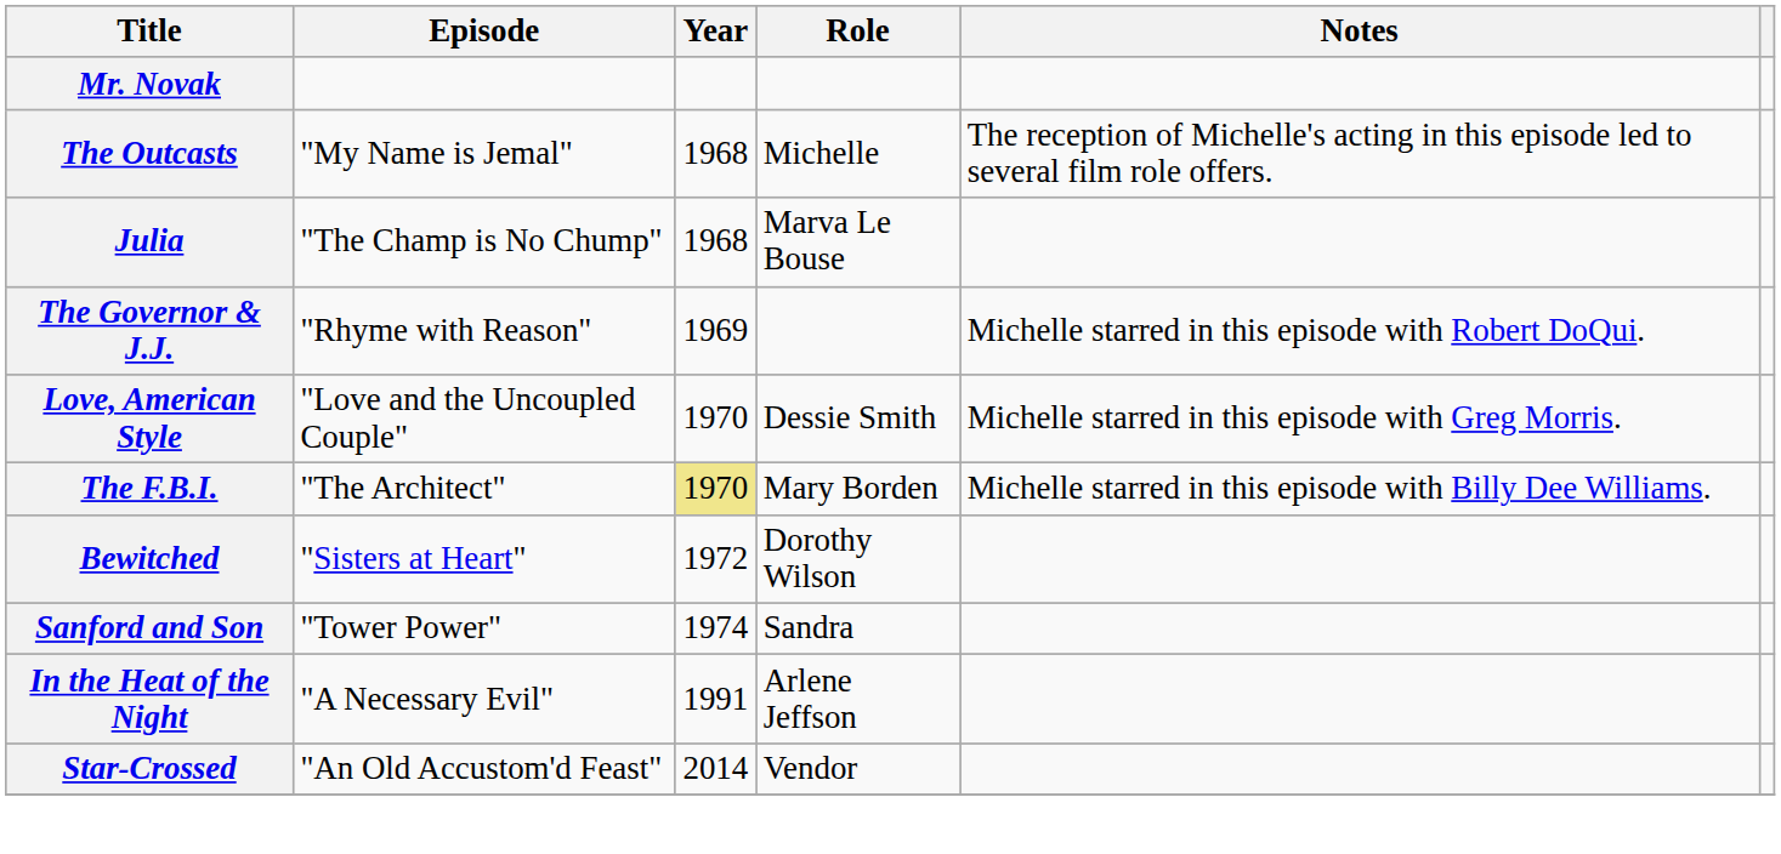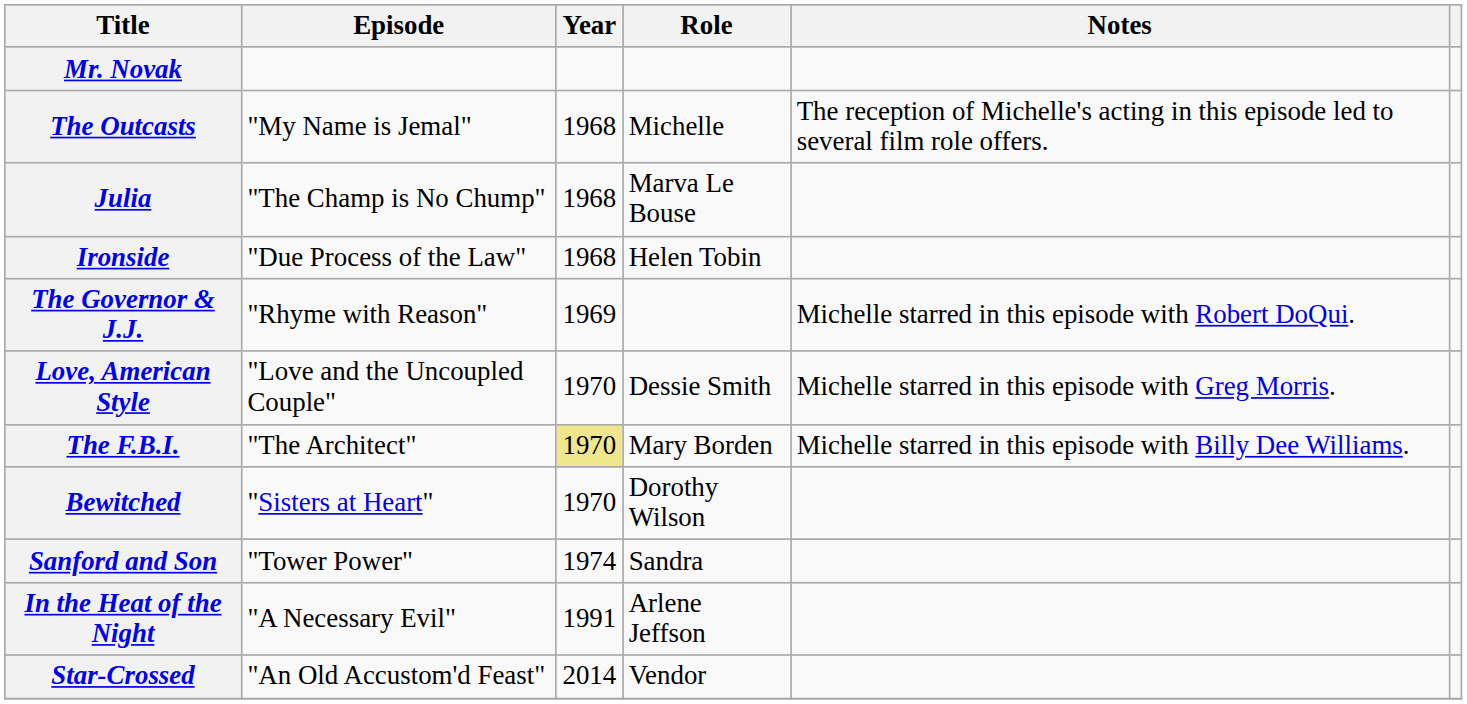 <table class="wikitable plainrowheaders sortable">
 <tr>
 <th scope="col">Title</th>
 <th scope="col">Episode</th>
 <th scope="col">Year</th>
 <th scope="col">Role</th>
 <th scope="col" class="unsortable">Notes</th>
 <th scope="col" class="unsortable"></th>
 </tr>
 <tr>
 <th scope=row><em><a href='#'>Mr. Novak</a></em></th>
 <td></td>
 <td></td>
 <td></td>
 <td></td>
 <td style="text-align:center;"></td>
 </tr>
 <tr>
 <th scope=row><em><a href='#'>The Outcasts</a></em></th>
 <td>"My Name is Jemal"</td>
 <td>1968</td>
 <td>Michelle</td>
 <td>The reception of Michelle's acting in this episode led to several film role offers.</td>
 <td style="text-align:center;"></td>
 </tr>
 <tr>
 <th scope=row><em><a href='#'>Julia</a></em></th>
 <td>"The Champ is No Chump"</td>
 <td>1968</td>
 <td>Marva Le Bouse</td>
 <td></td>
 <td style="text-align:center;"></td>
 </tr>
 <tr>
+<th scope=row><em><a href='#'>Ironside</a></em></th>
+<td>"Due Process of the Law"</td>
+<td>1968</td>
+<td>Helen Tobin</td>
+<td></td>
+<td style="text-align:center;"></td>
+</tr>
+<tr>
 <th scope=row><em><a href='#'>The Governor & J.J.</a></em></th>
 <td>"Rhyme with Reason"</td>
 <td>1969</td>
 <td></td>
 <td>Michelle starred in this episode with <a href='#'>Robert DoQui</a>.</td>
 <td style="text-align:center;"></td>
 </tr>
 <tr>
 <th scope=row><em><a href='#'>Love, American Style</a></em></th>
 <td>"Love and the Uncoupled Couple"</td>
 <td>1970</td>
 <td>Dessie Smith</td>
 <td>Michelle starred in this episode with <a href='#'>Greg Morris</a>.</td>
 <td style="text-align:center;"></td>
 </tr>
 <tr>
 <th scope=row><em><a href='#'>The F.B.I.</a></em></th>
 <td>"The Architect"</td>
 <td style="background: khaki;">1970</td>
 <td>Mary Borden</td>
 <td>Michelle starred in this episode with <a href='#'>Billy Dee Williams</a>.</td>
 <td style="text-align:center;"></td>
 </tr>
 <tr>
 <th scope=row><em><a href='#'>Bewitched</a></em></th>
 <td>"<a href='#'>Sisters at Heart</a>"</td>
-<td>1972</td>
+<td>1970</td>
 <td>Dorothy Wilson</td>
 <td></td>
 <td style="text-align:center;"></td>
 </tr>
 <tr>
 <th scope=row><em><a href='#'>Sanford and Son</a></em></th>
 <td>"Tower Power"</td>
 <td>1974</td>
 <td>Sandra</td>
 <td></td>
 <td style="text-align:center;"></td>
 </tr>
 <tr>
 <th scope=row><em><a href='#'>In the Heat of the Night</a></em></th>
 <td>"A Necessary Evil"</td>
 <td>1991</td>
 <td>Arlene Jeffson</td>
 <td></td>
 <td style="text-align:center;"></td>
 </tr>
 <tr>
 <th scope=row><em><a href='#'>Star-Crossed</a></em></th>
 <td>"An Old Accustom'd Feast"</td>
 <td>2014</td>
 <td>Vendor</td>
 <td></td>
 <td style="text-align:center;"></td>
 </tr>
 <tr>
 </tr>
 </table>
